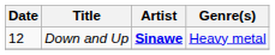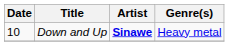 <table class="wikitable" style="text-align: left;">
 <tr>
 <th>Date</th>
 <th>Title</th>
 <th>Artist</th>
 <th>Genre(s)</th>
 </tr>
 <tr>
-<td>12</td>
+<td>10</td>
 <td><em>Down and Up</em></td>
 <td><strong><a href='#'>Sinawe</a></strong></td>
 <td><a href='#'>Heavy metal</a></td>
 </tr>
 <tr>
 </tr>
 </table>
